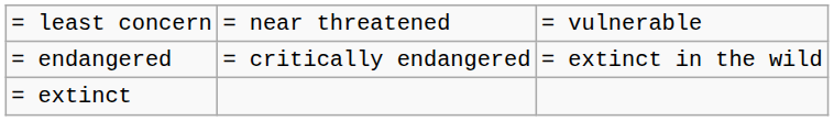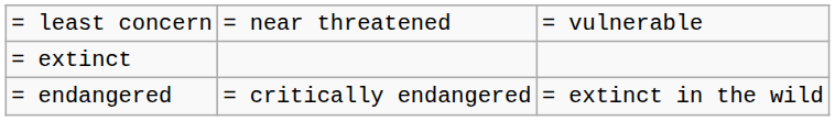 <table class="wikitable" style="margin-left: auto; margin-right: auto; border: none;">
 <tr>
 <td> = least concern</td>
 <td> = near threatened</td>
 <td> = vulnerable</td>
 </tr>
 <tr>
+<td> = extinct</td>
+<td></td>
+<td></td>
+</tr>
+<tr>
 <td> = endangered</td>
 <td> = critically endangered</td>
 <td> = extinct in the wild</td>
 </tr>
-<tr>
-<td> = extinct</td>
-<td></td>
-<td></td>
-</tr>
 </table>
